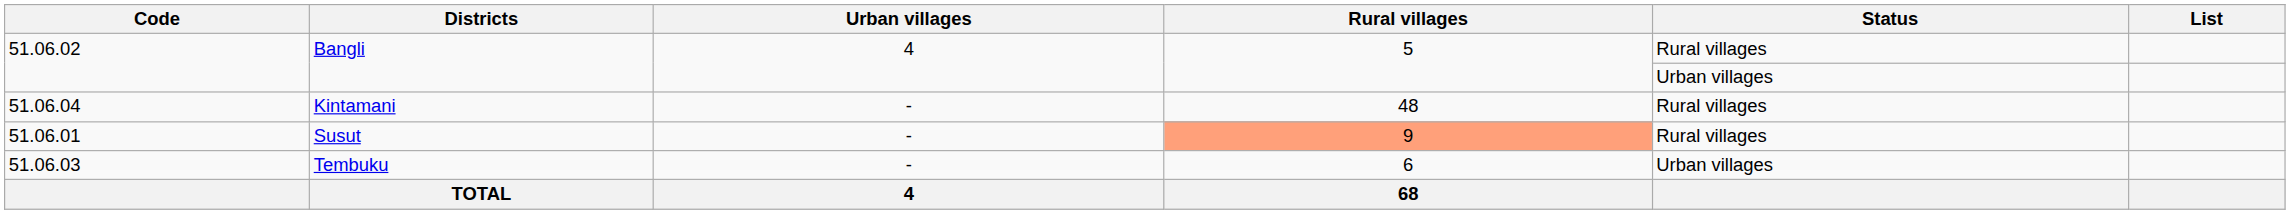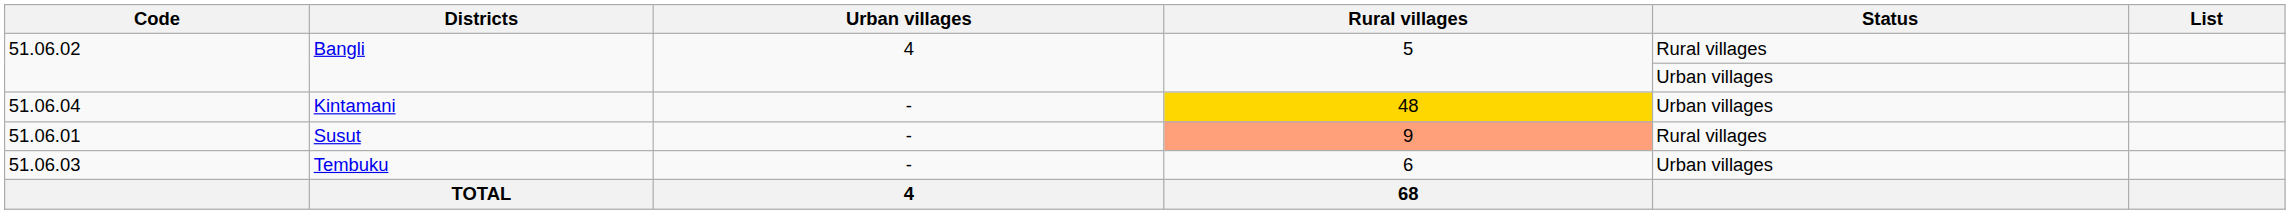 <table class="wikitable sortable" width="100%">
 <tr>
 <th>Code</th>
 <th>Districts</th>
 <th>Urban villages</th>
 <th>Rural villages</th>
 <th>Status</th>
 <th>List</th>
 </tr>
 <tr valign="top">
 <td rowspan="2">51.06.02</td>
 <td rowspan="2"><a href='#'>Bangli</a></td>
 <td rowspan="2" align="center">4</td>
 <td rowspan="2" align="center">5</td>
 <td>Rural villages</td>
 <td></td>
 </tr>
 <tr>
 <td>Urban villages</td>
 <td></td>
 </tr>
 <tr valign="top">
 <td>51.06.04</td>
 <td><a href='#'>Kintamani</a></td>
 <td align="center">-</td>
-<td align="center">48</td>
-<td>Rural villages</td>
+<td align="center" style="background: gold;">48</td>
+<td>Urban villages</td>
 <td></td>
 </tr>
 <tr valign="top">
 <td>51.06.01</td>
 <td><a href='#'>Susut</a></td>
 <td align="center">-</td>
 <td align="center" style="background: lightsalmon;">9</td>
 <td>Rural villages</td>
 <td></td>
 </tr>
 <tr valign="top">
 <td>51.06.03</td>
 <td><a href='#'>Tembuku</a></td>
 <td align="center">-</td>
 <td align="center">6</td>
 <td>Urban villages</td>
 <td></td>
 </tr>
 <tr valign="top" style="background-color: #ccc;">
 <th></th>
 <th>TOTAL</th>
 <th>4</th>
 <th>68</th>
 <th></th>
 <th></th>
 </tr>
 </table>
